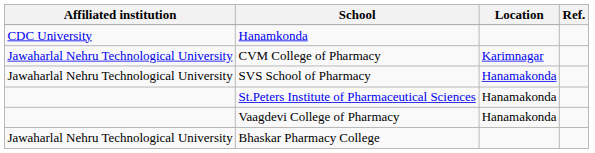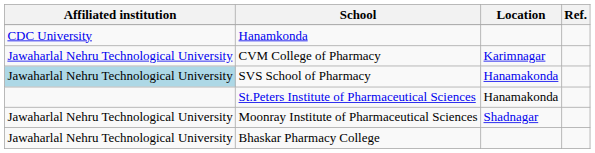 <table class="wikitable sortable">
 <tr>
 <th>Affiliated institution</th>
 <th>School</th>
 <th>Location</th>
 <th>Ref.</th>
 </tr>
 <tr>
 </tr>
 <tr>
 <td><a href='#'>CDC University</a></td>
 <td><a href='#'>Hanamkonda</a></td>
 <td></td>
 </tr>
 <tr>
 <td><a href='#'>Jawaharlal Nehru Technological University</a></td>
 <td>CVM College of Pharmacy</td>
 <td><a href='#'>Karimnagar</a></td>
 <td></td>
 </tr>
 <tr>
-<td>Jawaharlal Nehru Technological University</td>
+<td style="background: lightblue;">Jawaharlal Nehru Technological University</td>
 <td>SVS School of Pharmacy</td>
 <td><a href='#'>Hanamakonda</a></td>
 <td></td>
 </tr>
 <tr>
 <td></td>
 <td><a href='#'>St.Peters Institute of Pharmaceutical Sciences</a></td>
 <td>Hanamakonda</td>
 <td></td>
 </tr>
 <tr>
-<td></td>
-<td>Vaagdevi College of Pharmacy</td>
-<td>Hanamakonda</td>
+<td>Jawaharlal Nehru Technological University</td>
+<td>Moonray Institute of Pharmaceutical Sciences</td>
+<td><a href='#'>Shadnagar</a></td>
 <td></td>
 </tr>
 <tr>
 <td>Jawaharlal Nehru Technological University</td>
 <td>Bhaskar Pharmacy College</td>
 <td></td>
 <td></td>
 </tr>
 </table>
